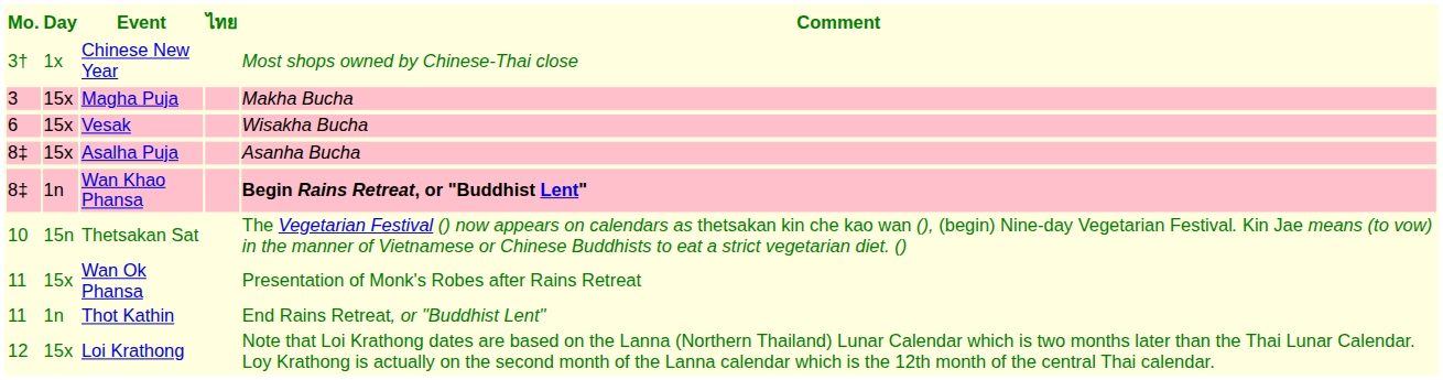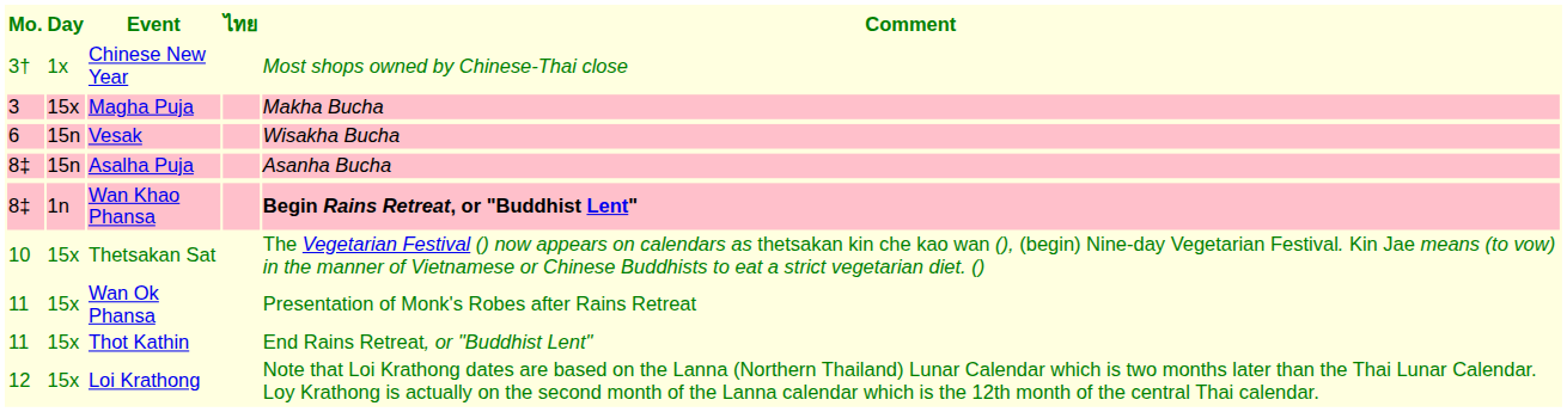 <table - style="background:lightyellow; color:green">
 <tr>
 <th>Mo.</th>
 <th>Day</th>
 <th>Event</th>
 <th>ไทย</th>
 <th>Comment</th>
 </tr>
 <tr>
 <td>3†</td>
 <td>1x</td>
 <td><a href='#'>Chinese New Year</a></td>
 <td></td>
 <td><em>Most shops owned by Chinese-Thai close</em></td>
 </tr>
 <tr>
 </tr>
 <tr style="background:pink; color:black">
 <td>3</td>
 <td>15x</td>
 <td><a href='#'>Magha Puja</a></td>
 <td></td>
 <td><em>Makha Bucha</em></td>
 </tr>
 <tr>
 </tr>
 <tr style="background:pink; color:black">
 <td>6</td>
-<td>15x</td>
+<td>15n</td>
 <td><a href='#'>Vesak</a></td>
 <td></td>
 <td><em>Wisakha Bucha</em></td>
 </tr>
 <tr>
 </tr>
 <tr style="background:pink; color:black">
 <td>8‡</td>
-<td>15x</td>
+<td>15n</td>
 <td><a href='#'>Asalha Puja</a></td>
 <td></td>
 <td><em>Asanha Bucha</em></td>
 </tr>
 <tr>
 </tr>
 <tr style="background:pink; color:black">
 <td>8‡</td>
 <td>1n</td>
 <td><a href='#'>Wan Khao Phansa</a></td>
 <td></td>
 <td><strong>Begin <em>Rains Retreat</em>, or "Buddhist <a href='#'>Lent</a>"</strong></td>
 </tr>
 <tr>
 <td>10</td>
-<td>15n</td>
+<td>15x</td>
 <td>Thetsakan Sat</td>
 <td></td>
 <td>The <em><a href='#'>Vegetarian Festival</a> () now appears on calendars as </em>thetsakan kin che kao wan<em> (), </em>(begin) Nine-day Vegetarian Festival<em>. </em>Kin Jae<em>  means (to vow) in the manner of Vietnamese or Chinese Buddhists to eat a strict vegetarian diet. ()</td>
 </tr>
 <tr>
 <td>11</td>
 <td>15x</td>
 <td><a href='#'>Wan Ok Phansa</a></td>
 <td></td>
 <td></em>Presentation of Monk's Robes after Rains Retreat<em></td>
 </tr>
 <tr>
 <td>11</td>
-<td>1n</td>
+<td>15x</td>
 <td><a href='#'>Thot Kathin</a></td>
 <td></td>
 <td>End </em>Rains Retreat<em>, or "Buddhist Lent"</td>
 </tr>
 <tr>
 <td>12</td>
 <td>15x</td>
 <td><a href='#'>Loi Krathong</a></td>
 <td></td>
 <td>Note that Loi Krathong dates are based on the Lanna (Northern Thailand) Lunar Calendar which is two months later than the Thai Lunar Calendar. Loy Krathong is actually on the second month of the Lanna calendar which is the 12th month of the central Thai calendar.</td>
 </tr>
 </table>
